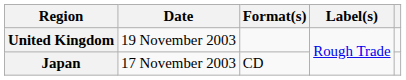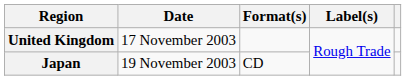 <table class="wikitable plainrowheaders">
 <tr>
 <th scope="col">Region</th>
 <th scope="col">Date</th>
 <th scope="col">Format(s)</th>
 <th scope="col">Label(s)</th>
 <th scope="col"></th>
 </tr>
 <tr>
 <th scope="row">United Kingdom</th>
-<td>19 November 2003</td>
+<td>17 November 2003</td>
 <td></td>
 <td rowspan="2"><a href='#'>Rough Trade</a></td>
 <td></td>
 </tr>
 <tr>
 <th scope="row">Japan</th>
-<td>17 November 2003</td>
+<td>19 November 2003</td>
 <td>CD</td>
 <td></td>
 </tr>
 </table>
